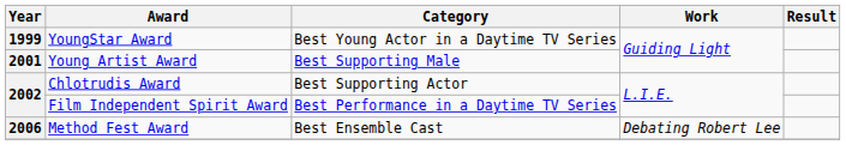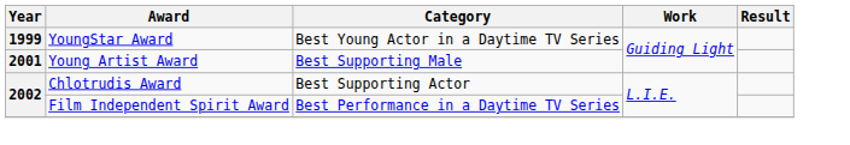 <table class="wikitable sortable">
 <tr>
 <th>Year</th>
 <th>Award</th>
 <th>Category</th>
 <th>Work</th>
 <th>Result</th>
 </tr>
 <tr>
 <th scope="row">1999</th>
 <td><a href='#'>YoungStar Award</a></td>
 <td>Best Young Actor in a Daytime TV Series</td>
 <td rowspan = 2><em><a href='#'>Guiding Light</a></em></td>
 <td></td>
 </tr>
 <tr>
 <th scope="row">2001</th>
 <td><a href='#'>Young Artist Award</a></td>
 <td><a href='#'>Best Supporting Male</a></td>
 <td></td>
 </tr>
 <tr>
 <th rowspan = 2>2002</th>
 <td><a href='#'>Chlotrudis Award</a></td>
 <td>Best Supporting Actor</td>
 <td rowspan = 2><em><a href='#'>L.I.E.</a></em></td>
 <td></td>
 </tr>
 <tr>
 <td><a href='#'>Film Independent Spirit Award</a></td>
 <td><a href='#'>Best Performance in a Daytime TV Series</a></td>
 <td></td>
 </tr>
 <tr>
-<th scope="row">2006</th>
-<td><a href='#'>Method Fest Award</a></td>
-<td>Best Ensemble Cast</td>
-<td><em>Debating Robert Lee</em></td>
-<td></td>
-</tr>
-<tr>
 </tr>
 </table>
